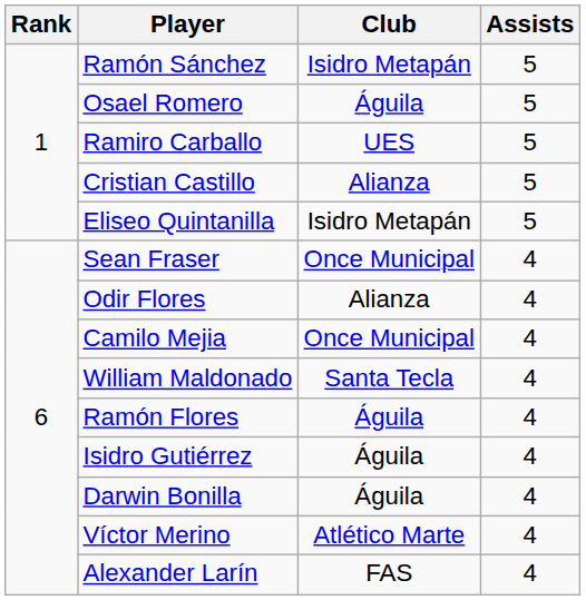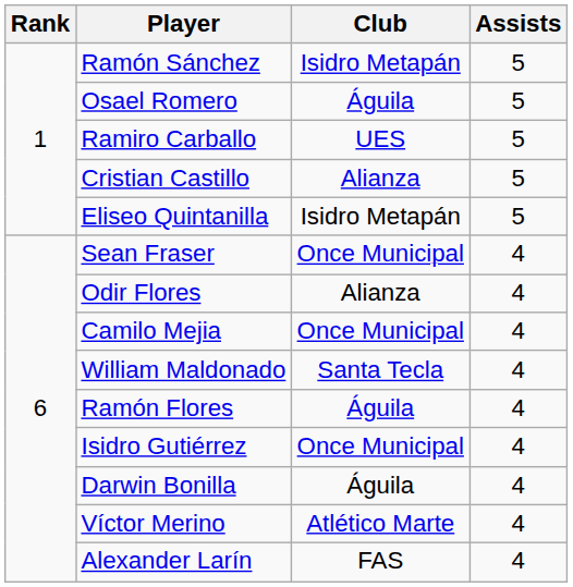 <table class="wikitable" style="text-align:center">
 <tr>
 <th>Rank</th>
 <th>Player</th>
 <th>Club</th>
 <th>Assists</th>
 </tr>
 <tr>
 <td rowspan="5">1</td>
 <td align="left"> <a href='#'>Ramón Sánchez</a></td>
 <td><a href='#'>Isidro Metapán</a></td>
 <td>5</td>
 </tr>
 <tr>
 <td align="left"> <a href='#'>Osael Romero</a></td>
 <td><a href='#'>Águila</a></td>
 <td>5</td>
 </tr>
 <tr>
 <td align="left"> <a href='#'>Ramiro Carballo</a></td>
 <td><a href='#'>UES</a></td>
 <td>5</td>
 </tr>
 <tr>
 <td align="left"> <a href='#'>Cristian Castillo</a></td>
 <td><a href='#'>Alianza</a></td>
 <td>5</td>
 </tr>
 <tr>
 <td align="left"> <a href='#'>Eliseo Quintanilla</a></td>
 <td>Isidro Metapán</td>
 <td>5</td>
 </tr>
 <tr>
 <td rowspan="9">6</td>
 <td align="left"> <a href='#'>Sean Fraser</a></td>
 <td><a href='#'>Once Municipal</a></td>
 <td>4</td>
 </tr>
 <tr>
 <td align="left"> <a href='#'>Odir Flores</a></td>
 <td>Alianza</td>
 <td>4</td>
 </tr>
 <tr>
 <td align="left"> <a href='#'>Camilo Mejia</a></td>
 <td><a href='#'>Once Municipal</a></td>
 <td>4</td>
 </tr>
 <tr>
 <td align="left"> <a href='#'>William Maldonado</a></td>
 <td><a href='#'>Santa Tecla</a></td>
 <td>4</td>
 </tr>
 <tr>
 <td align="left"> <a href='#'>Ramón Flores</a></td>
 <td><a href='#'>Águila</a></td>
 <td>4</td>
 </tr>
 <tr>
 <td align="left"> <a href='#'>Isidro Gutiérrez</a></td>
-<td>Águila</td>
+<td><a href='#'>Once Municipal</a></td>
 <td>4</td>
 </tr>
 <tr>
 <td align="left"> <a href='#'>Darwin Bonilla</a></td>
 <td>Águila</td>
 <td>4</td>
 </tr>
 <tr>
 <td align="left"> <a href='#'>Víctor Merino</a></td>
 <td><a href='#'>Atlético Marte</a></td>
 <td>4</td>
 </tr>
 <tr>
 <td align="left"> <a href='#'>Alexander Larín</a></td>
 <td>FAS</td>
 <td>4</td>
 </tr>
 </table>
